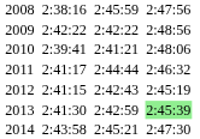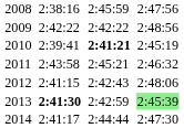 <table>
 <tr>
 <td>2008</td>
 <td></td>
 <td>2:38:16</td>
 <td></td>
 <td>2:45:59</td>
 <td></td>
 <td>2:47:56</td>
 </tr>
 <tr>
 <td>2009</td>
 <td></td>
 <td>2:42:22</td>
 <td></td>
 <td>2:42:22</td>
 <td></td>
 <td>2:48:56</td>
 </tr>
 <tr>
 <td>2010</td>
 <td></td>
 <td>2:39:41</td>
 <td></td>
-<td>2:41:21</td>
+<td><strong>2:41:21</strong></td>
 <td></td>
-<td>2:48:06</td>
+<td>2:45:19</td>
 </tr>
 <tr>
 <td>2011</td>
 <td></td>
-<td>2:41:17</td>
+<td>2:43:58</td>
 <td></td>
-<td>2:44:44</td>
+<td>2:45:21</td>
 <td></td>
 <td>2:46:32</td>
 </tr>
 <tr>
 <td>2012</td>
 <td></td>
 <td>2:41:15</td>
 <td></td>
 <td>2:42:43</td>
 <td></td>
-<td>2:45:19</td>
+<td>2:48:06</td>
 </tr>
 <tr>
 <td>2013</td>
 <td></td>
-<td>2:41:30</td>
+<td><strong>2:41:30</strong></td>
 <td></td>
 <td>2:42:59</td>
 <td></td>
 <td style="background: lightgreen;">2:45:39</td>
 </tr>
 <tr>
 <td>2014</td>
 <td></td>
-<td>2:43:58</td>
+<td>2:41:17</td>
 <td></td>
-<td>2:45:21</td>
+<td>2:44:44</td>
 <td></td>
 <td>2:47:30</td>
 </tr>
 </table>
